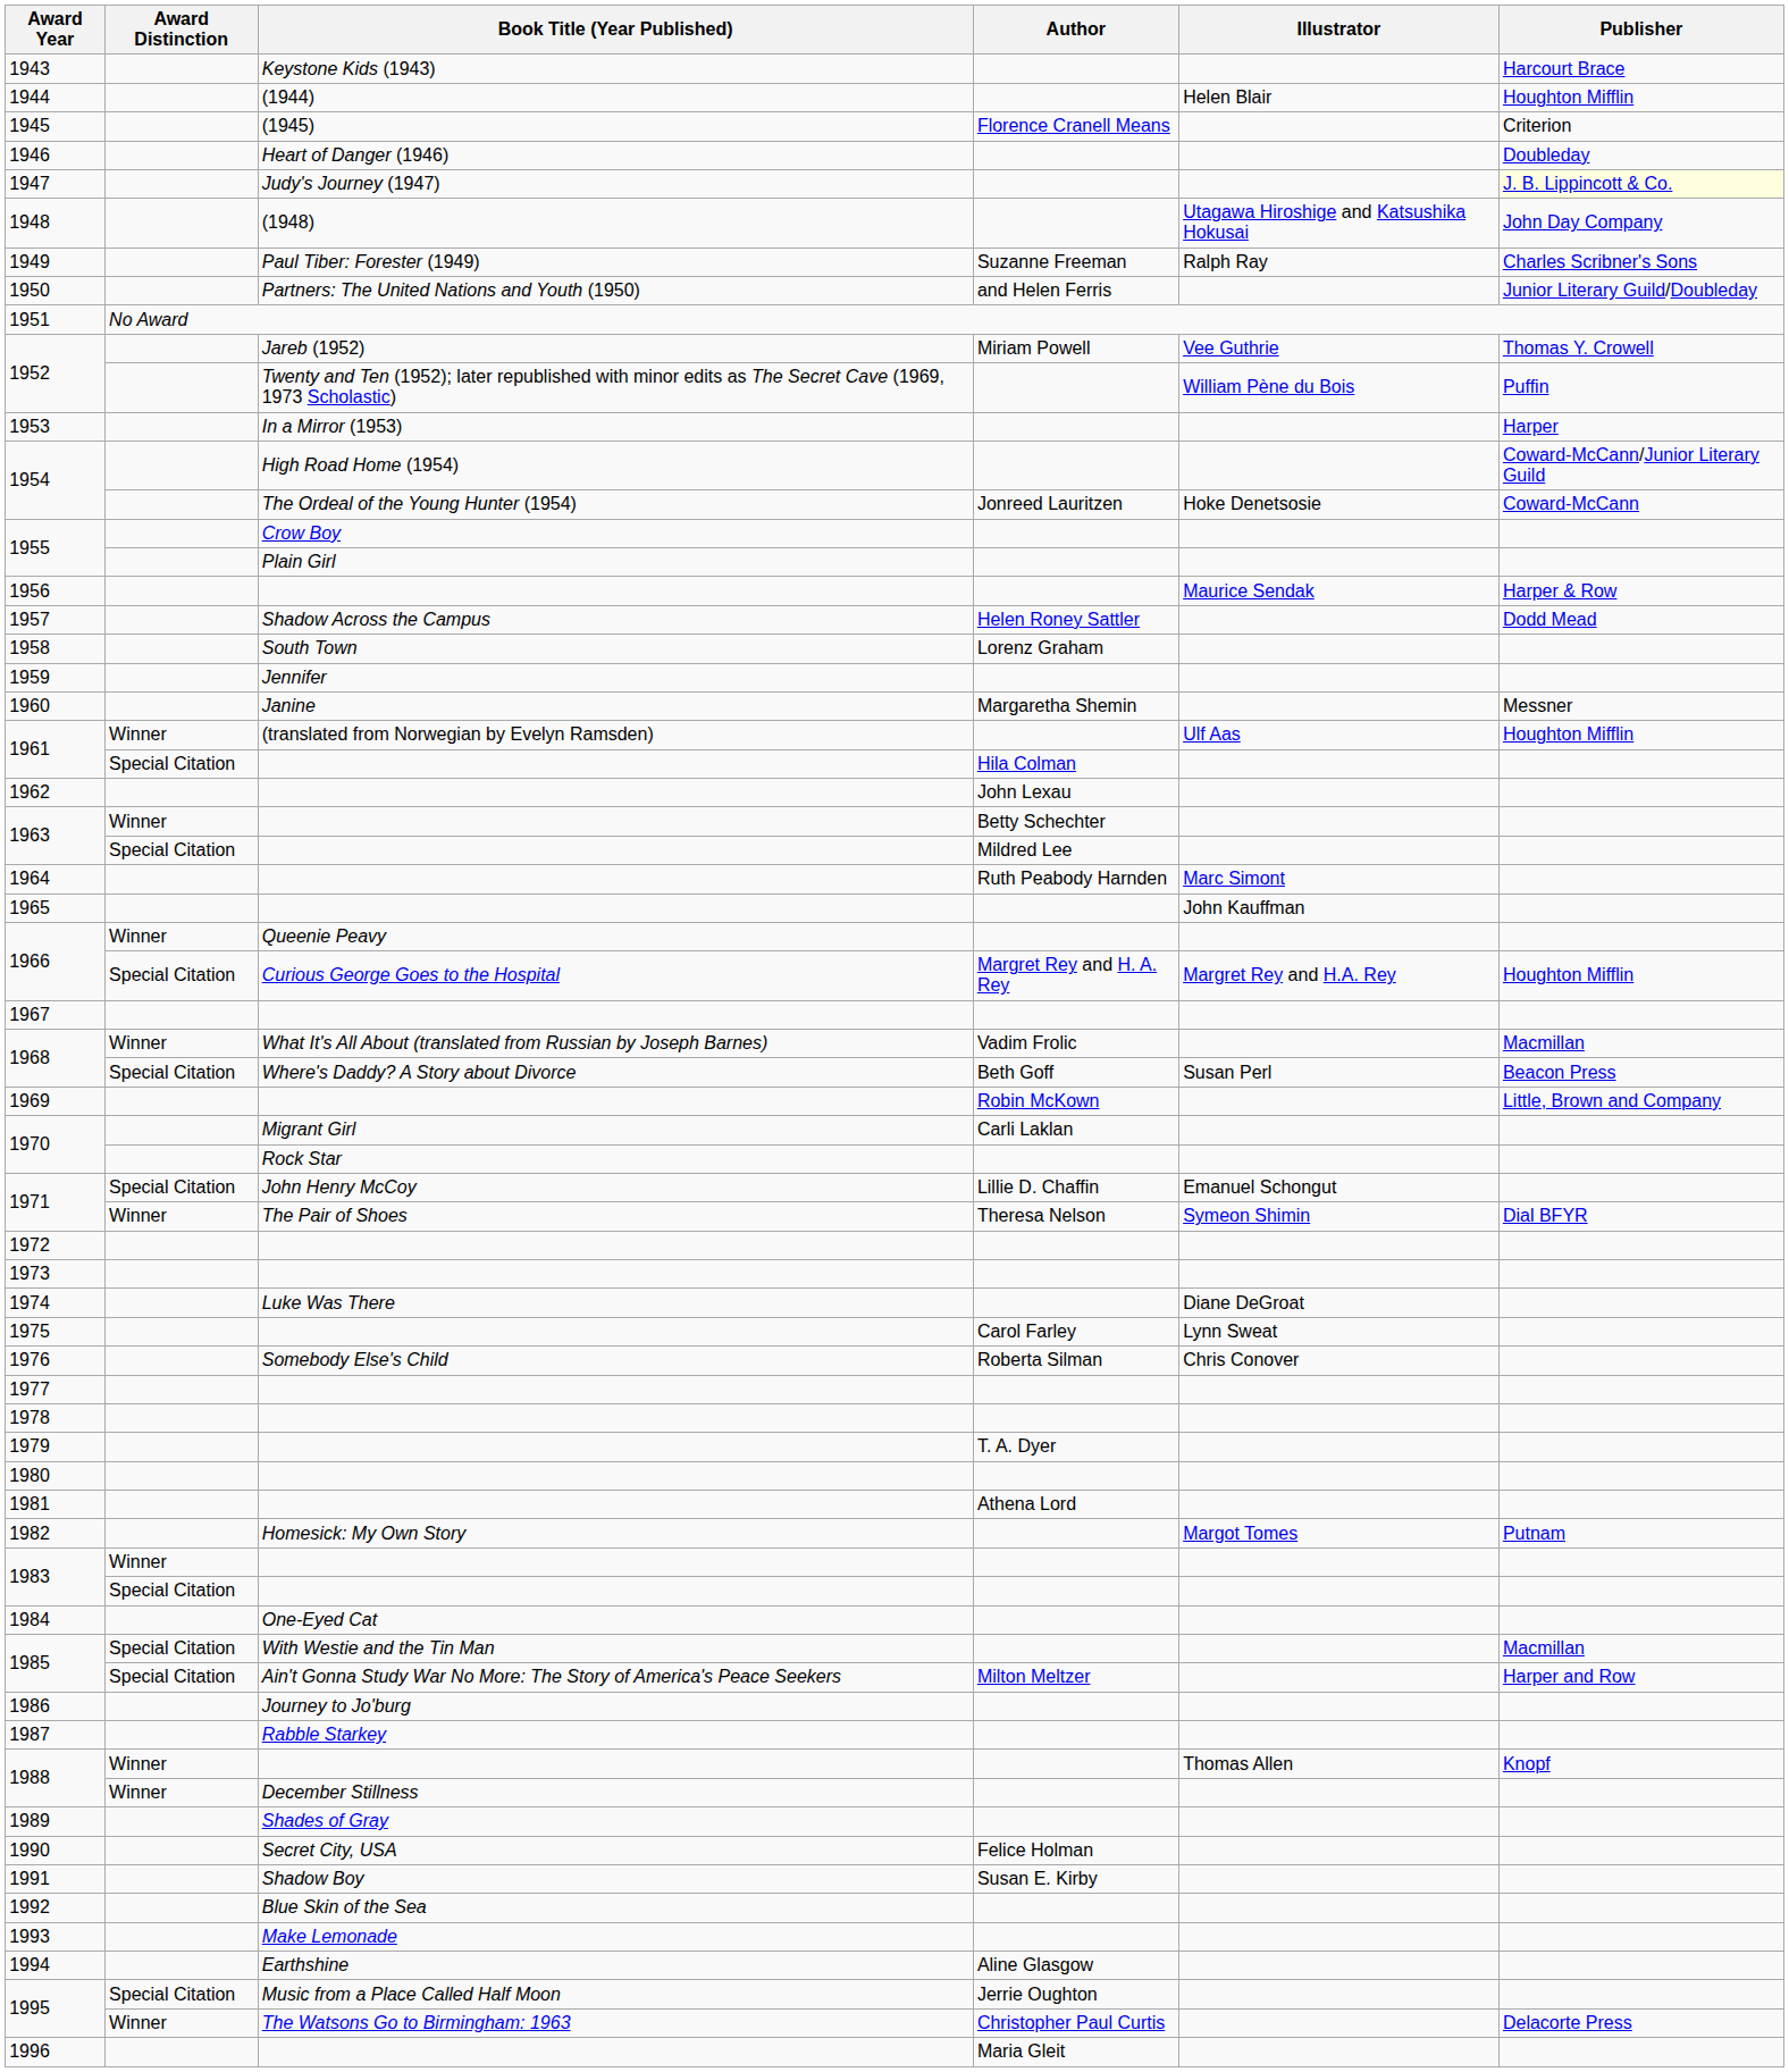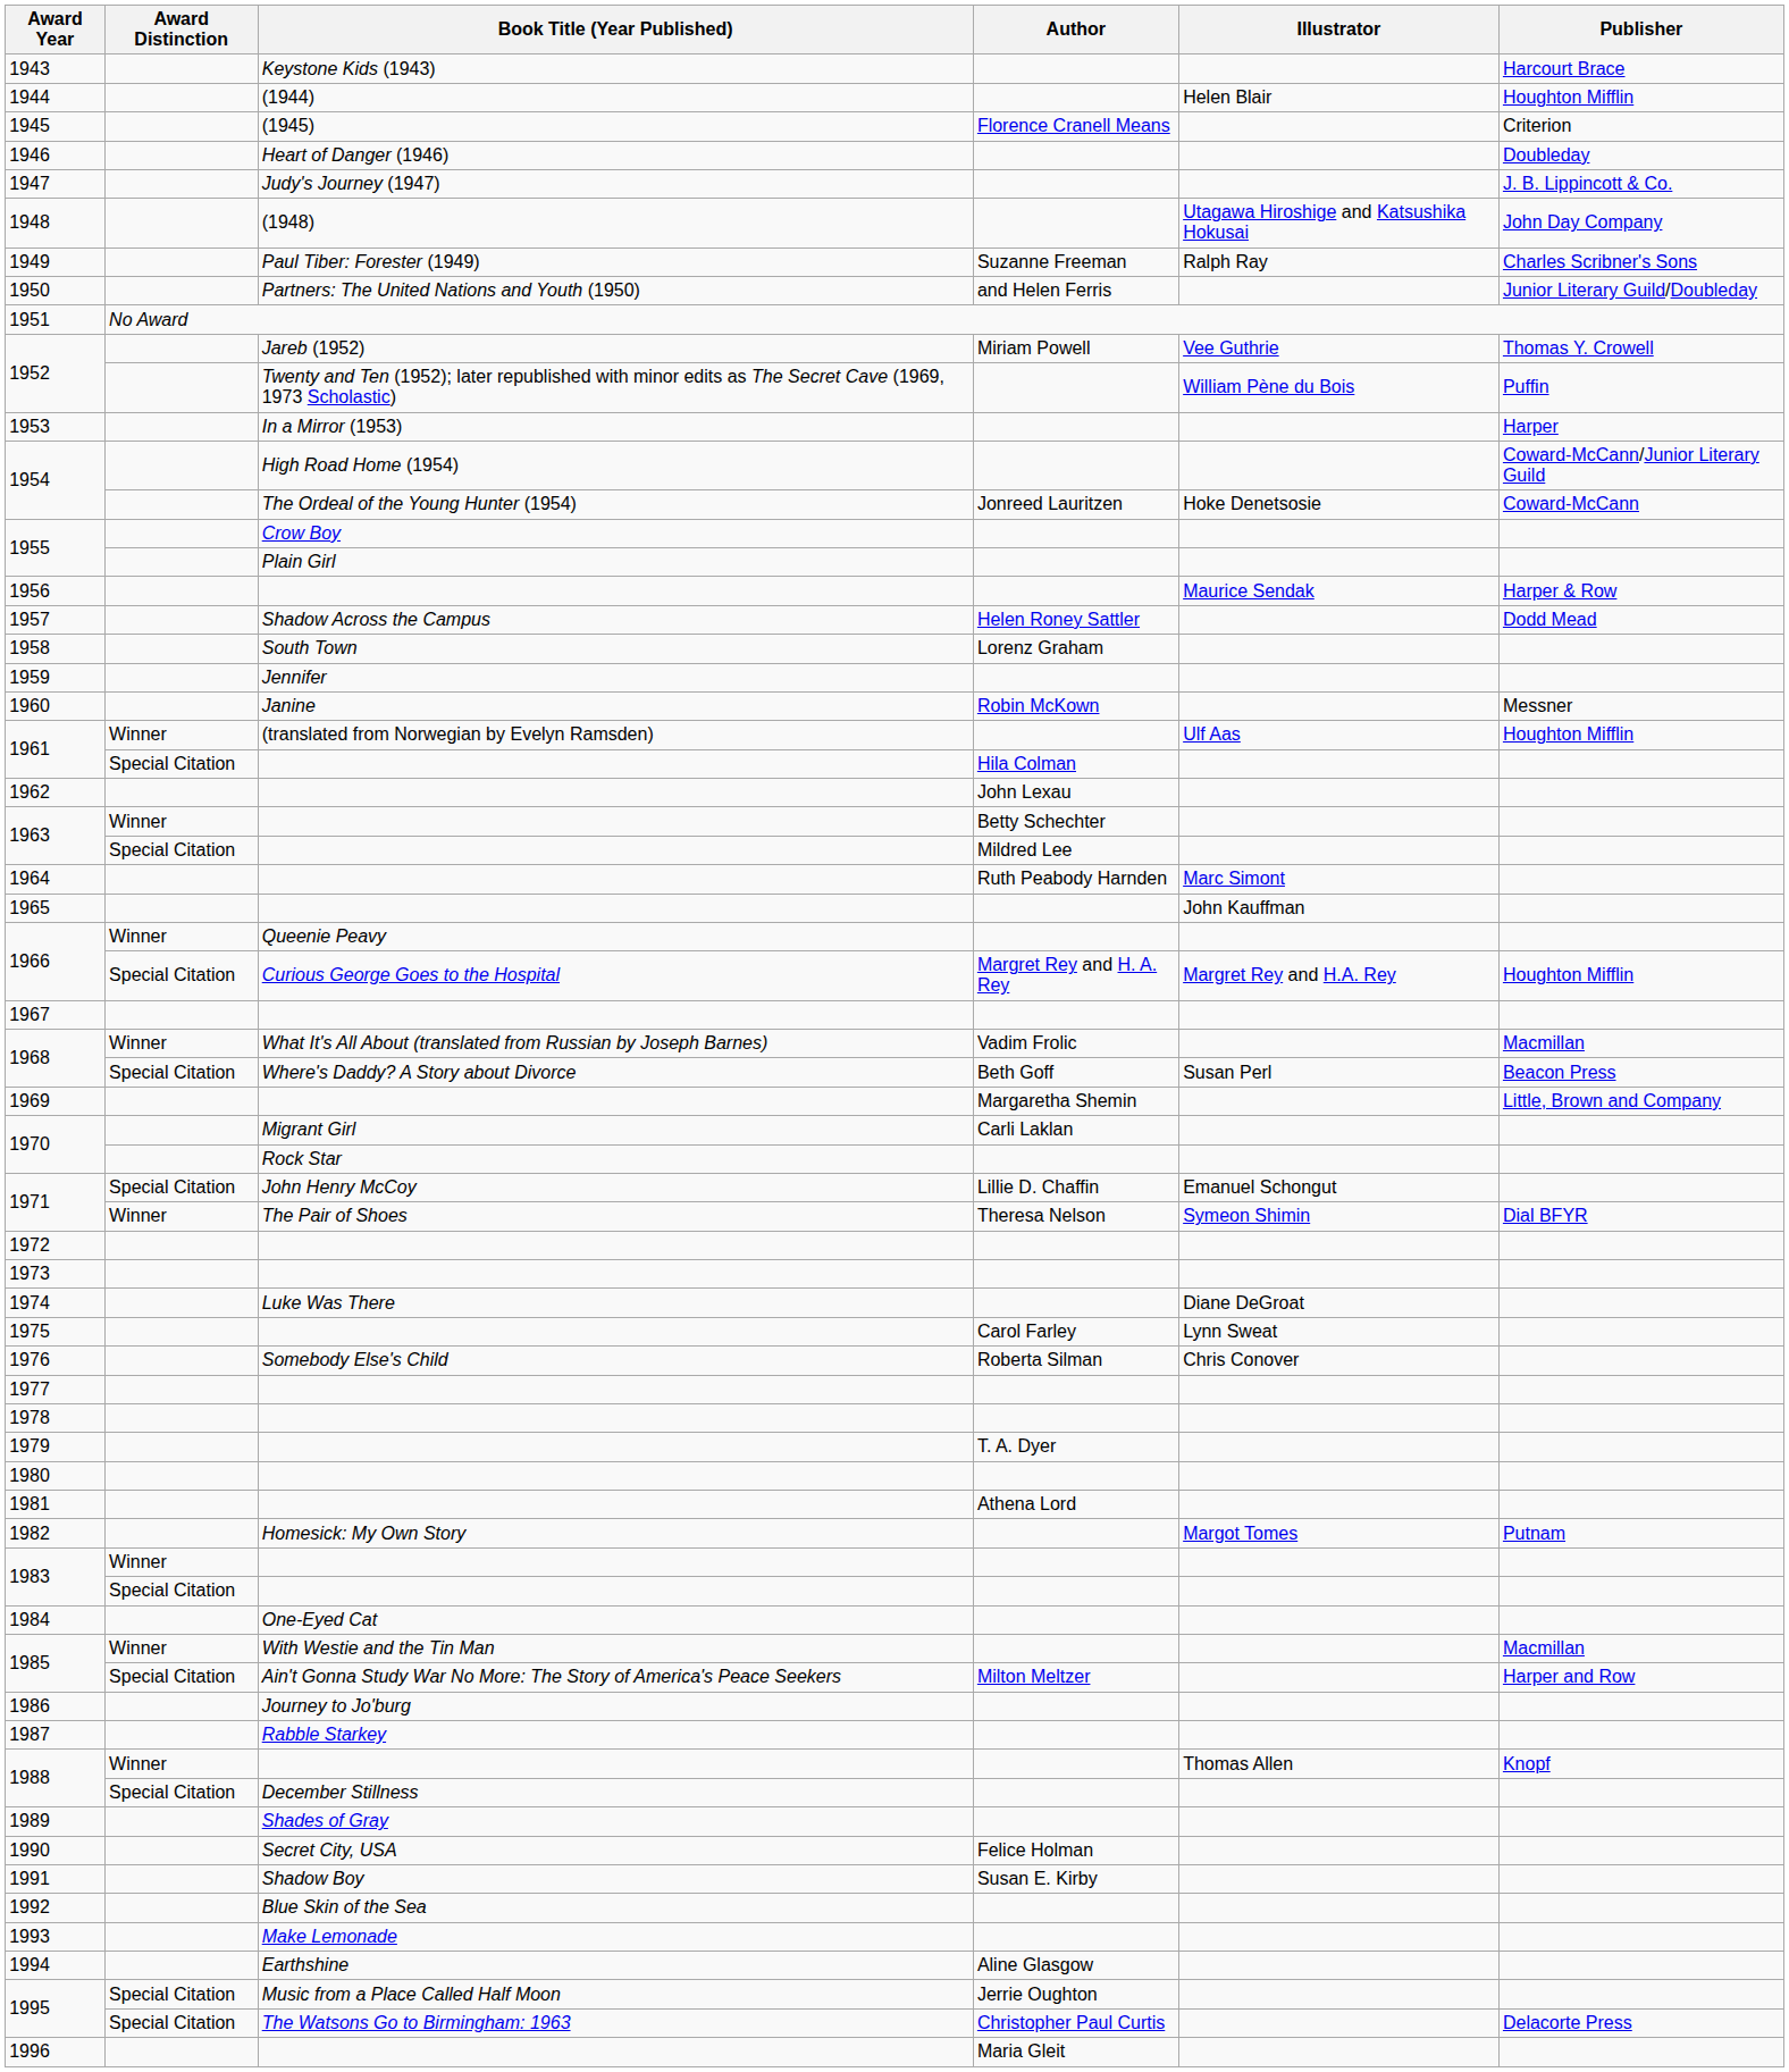 <table class="wikitable sortable">
 <tr>
 <th>Award Year</th>
 <th>Award Distinction</th>
 <th>Book Title (Year Published)</th>
 <th>Author</th>
 <th>Illustrator</th>
 <th>Publisher</th>
 </tr>
 <tr>
 <td>1943</td>
 <td></td>
 <td><em>Keystone Kids</em> (1943)</td>
 <td></td>
 <td></td>
 <td><a href='#'>Harcourt Brace</a></td>
 </tr>
 <tr>
 <td>1944</td>
 <td></td>
 <td> (1944)</td>
 <td></td>
 <td>Helen Blair</td>
 <td><a href='#'>Houghton Mifflin</a></td>
 </tr>
 <tr>
 <td>1945</td>
 <td></td>
 <td> (1945)</td>
 <td><a href='#'>Florence Cranell Means</a></td>
 <td></td>
 <td>Criterion</td>
 </tr>
 <tr>
 <td>1946</td>
 <td></td>
 <td><em>Heart of Danger</em> (1946)</td>
 <td></td>
 <td></td>
 <td><a href='#'>Doubleday</a></td>
 </tr>
 <tr>
 <td>1947</td>
 <td></td>
 <td><em>Judy's Journey</em> (1947)</td>
 <td></td>
 <td></td>
-<td style="background: lightyellow;"><a href='#'>J. B. Lippincott & Co.</a></td>
+<td><a href='#'>J. B. Lippincott & Co.</a></td>
 </tr>
 <tr>
 <td>1948</td>
 <td></td>
 <td> (1948)</td>
 <td></td>
 <td><a href='#'>Utagawa Hiroshige</a> and <a href='#'>Katsushika Hokusai</a></td>
 <td><a href='#'>John Day Company</a></td>
 </tr>
 <tr>
 <td>1949</td>
 <td></td>
 <td><em>Paul Tiber: Forester</em> (1949)</td>
 <td>Suzanne Freeman</td>
 <td>Ralph Ray</td>
 <td><a href='#'>Charles Scribner's Sons</a></td>
 </tr>
 <tr>
 <td>1950</td>
 <td></td>
 <td><em>Partners: The United Nations and Youth</em> (1950)</td>
 <td> and Helen Ferris</td>
 <td></td>
 <td><a href='#'>Junior Literary Guild</a>/<a href='#'>Doubleday</a></td>
 </tr>
 <tr>
 <td>1951</td>
 <td colspan="5"><em>No Award</em></td>
 </tr>
 <tr>
 <td rowspan="2">1952</td>
 <td></td>
 <td><em>Jareb</em> (1952)</td>
 <td>Miriam Powell</td>
 <td><a href='#'>Vee Guthrie</a></td>
 <td><a href='#'>Thomas Y. Crowell</a></td>
 </tr>
 <tr>
 <td></td>
 <td><em>Twenty and Ten</em> (1952); later republished with minor edits as <em>The Secret Cave</em> (1969, 1973 <a href='#'>Scholastic</a>)</td>
 <td></td>
 <td><a href='#'>William Pène du Bois</a></td>
 <td><a href='#'>Puffin</a></td>
 </tr>
 <tr>
 <td>1953</td>
 <td></td>
 <td><em>In a Mirror</em> (1953)</td>
 <td></td>
 <td></td>
 <td><a href='#'>Harper</a></td>
 </tr>
 <tr>
 <td rowspan="2">1954</td>
 <td></td>
 <td><em>High Road Home</em> (1954)</td>
 <td></td>
 <td></td>
 <td><a href='#'>Coward-McCann</a>/<a href='#'>Junior Literary Guild</a></td>
 </tr>
 <tr>
 <td></td>
 <td><em>The Ordeal of the Young Hunter</em> (1954)</td>
 <td>Jonreed Lauritzen</td>
 <td>Hoke Denetsosie</td>
 <td><a href='#'>Coward-McCann</a></td>
 </tr>
 <tr>
 <td rowspan="2">1955</td>
 <td></td>
 <td><em><a href='#'>Crow Boy</a></em></td>
 <td></td>
 <td></td>
 <td></td>
 </tr>
 <tr>
 <td></td>
 <td><em>Plain Girl</em></td>
 <td></td>
 <td></td>
 <td></td>
 </tr>
 <tr>
 <td>1956</td>
 <td></td>
 <td></td>
 <td></td>
 <td><a href='#'>Maurice Sendak</a></td>
 <td><a href='#'>Harper & Row</a></td>
 </tr>
 <tr>
 <td>1957</td>
 <td></td>
 <td><em>Shadow Across the Campus</em></td>
 <td><a href='#'>Helen Roney Sattler</a></td>
 <td></td>
 <td><a href='#'>Dodd Mead</a></td>
 </tr>
 <tr>
 <td>1958</td>
 <td></td>
 <td><em>South Town</em></td>
 <td>Lorenz Graham</td>
 <td></td>
 <td></td>
 </tr>
 <tr>
 <td>1959</td>
 <td></td>
 <td><em>Jennifer</em></td>
 <td></td>
 <td></td>
 <td></td>
 </tr>
 <tr>
 <td>1960</td>
 <td></td>
 <td><em>Janine</em></td>
-<td>Margaretha Shemin</td>
+<td><a href='#'>Robin McKown</a></td>
 <td></td>
 <td>Messner</td>
 </tr>
 <tr>
 <td rowspan="2">1961</td>
 <td>Winner</td>
 <td> (translated from Norwegian by Evelyn Ramsden)</td>
 <td></td>
 <td><a href='#'>Ulf Aas</a></td>
 <td><a href='#'>Houghton Mifflin</a></td>
 </tr>
 <tr>
 <td>Special Citation</td>
 <td></td>
 <td><a href='#'>Hila Colman</a></td>
 <td></td>
 <td></td>
 </tr>
 <tr>
 <td>1962</td>
 <td></td>
 <td></td>
 <td>John Lexau</td>
 <td></td>
 <td></td>
 </tr>
 <tr>
 <td rowspan="2">1963</td>
 <td>Winner</td>
 <td></td>
 <td>Betty Schechter</td>
 <td></td>
 <td></td>
 </tr>
 <tr>
 <td>Special Citation</td>
 <td></td>
 <td>Mildred Lee</td>
 <td></td>
 <td></td>
 </tr>
 <tr>
 <td>1964</td>
 <td></td>
 <td></td>
 <td>Ruth Peabody Harnden</td>
 <td><a href='#'>Marc Simont</a></td>
 <td></td>
 </tr>
 <tr>
 <td>1965</td>
 <td></td>
 <td></td>
 <td></td>
 <td>John Kauffman</td>
 <td></td>
 </tr>
 <tr>
 <td rowspan="2">1966</td>
 <td>Winner</td>
 <td><em>Queenie Peavy</em></td>
 <td></td>
 <td></td>
 <td></td>
 </tr>
 <tr>
 <td>Special Citation</td>
 <td><em><a href='#'>Curious George Goes to the Hospital</a></em></td>
 <td><a href='#'>Margret Rey</a> and <a href='#'>H. A. Rey</a></td>
 <td><a href='#'>Margret Rey</a> and <a href='#'>H.A. Rey</a></td>
 <td><a href='#'>Houghton Mifflin</a></td>
 </tr>
 <tr>
 <td>1967</td>
 <td></td>
 <td></td>
 <td></td>
 <td></td>
 <td></td>
 </tr>
 <tr>
 <td rowspan="2">1968</td>
 <td>Winner</td>
 <td><em>What It's All About (translated from Russian by Joseph Barnes)</em></td>
 <td>Vadim Frolic</td>
 <td></td>
 <td><a href='#'>Macmillan</a></td>
 </tr>
 <tr>
 <td>Special Citation</td>
 <td><em>Where's Daddy? A Story about Divorce</em></td>
 <td>Beth Goff</td>
 <td>Susan Perl</td>
 <td><a href='#'>Beacon Press</a></td>
 </tr>
 <tr>
 <td>1969</td>
 <td></td>
 <td></td>
-<td><a href='#'>Robin McKown</a></td>
+<td>Margaretha Shemin</td>
 <td></td>
 <td><a href='#'>Little, Brown and Company</a></td>
 </tr>
 <tr>
 <td rowspan="2">1970</td>
 <td></td>
 <td><em>Migrant Girl</em></td>
 <td>Carli Laklan</td>
 <td></td>
 <td></td>
 </tr>
 <tr>
 <td></td>
 <td><em>Rock Star</em></td>
 <td></td>
 <td></td>
 <td></td>
 </tr>
 <tr>
 <td rowspan="2">1971</td>
 <td>Special Citation</td>
 <td><em>John Henry McCoy</em></td>
 <td>Lillie D. Chaffin</td>
 <td>Emanuel Schongut</td>
 <td></td>
 </tr>
 <tr>
 <td>Winner</td>
 <td><em>The Pair of Shoes</em></td>
 <td>Theresa Nelson</td>
 <td><a href='#'>Symeon Shimin</a></td>
 <td><a href='#'>Dial BFYR</a></td>
 </tr>
 <tr>
 <td>1972</td>
 <td></td>
 <td></td>
 <td></td>
 <td></td>
 <td></td>
 </tr>
 <tr>
 <td>1973</td>
 <td></td>
 <td></td>
 <td></td>
 <td></td>
 <td></td>
 </tr>
 <tr>
 <td>1974</td>
 <td></td>
 <td><em>Luke Was There</em></td>
 <td></td>
 <td>Diane DeGroat</td>
 <td></td>
 </tr>
 <tr>
 <td>1975</td>
 <td></td>
 <td></td>
 <td>Carol Farley</td>
 <td>Lynn Sweat</td>
 <td></td>
 </tr>
 <tr>
 <td>1976</td>
 <td></td>
 <td><em>Somebody Else's Child</em></td>
 <td>Roberta Silman</td>
 <td>Chris Conover</td>
 <td></td>
 </tr>
 <tr>
 <td>1977</td>
 <td></td>
 <td></td>
 <td></td>
 <td></td>
 <td></td>
 </tr>
 <tr>
 <td>1978</td>
 <td></td>
 <td></td>
 <td></td>
 <td></td>
 <td></td>
 </tr>
 <tr>
 <td>1979</td>
 <td></td>
 <td></td>
 <td>T. A. Dyer</td>
 <td></td>
 <td></td>
 </tr>
 <tr>
 <td>1980</td>
 <td></td>
 <td></td>
 <td></td>
 <td></td>
 <td></td>
 </tr>
 <tr>
 <td>1981</td>
 <td></td>
 <td></td>
 <td>Athena Lord</td>
 <td></td>
 <td></td>
 </tr>
 <tr>
 <td>1982</td>
 <td></td>
 <td><em>Homesick: My Own Story</em></td>
 <td></td>
 <td><a href='#'>Margot Tomes</a></td>
 <td><a href='#'>Putnam</a></td>
 </tr>
 <tr>
 <td rowspan="2">1983</td>
 <td>Winner</td>
 <td></td>
 <td></td>
 <td></td>
 <td></td>
 </tr>
 <tr>
 <td>Special Citation</td>
 <td></td>
 <td></td>
 <td></td>
 <td></td>
 </tr>
 <tr>
 <td>1984</td>
 <td></td>
 <td><em>One-Eyed Cat</em></td>
 <td></td>
 <td></td>
 <td></td>
 </tr>
 <tr>
 <td rowspan="2">1985</td>
-<td>Special Citation</td>
+<td>Winner</td>
 <td><em>With Westie and the Tin Man</em></td>
 <td></td>
 <td></td>
 <td><a href='#'>Macmillan</a></td>
 </tr>
 <tr>
 <td>Special Citation</td>
 <td><em>Ain't Gonna Study War No More: The Story of America's Peace Seekers</em></td>
 <td><a href='#'>Milton Meltzer</a></td>
 <td></td>
 <td><a href='#'>Harper and Row</a></td>
 </tr>
 <tr>
 <td>1986</td>
 <td></td>
 <td><em>Journey to Jo'burg</em></td>
 <td></td>
 <td></td>
 <td></td>
 </tr>
 <tr>
 <td>1987</td>
 <td></td>
 <td><em><a href='#'>Rabble Starkey</a></em></td>
 <td></td>
 <td></td>
 <td></td>
 </tr>
 <tr>
 <td rowspan="2">1988</td>
 <td>Winner</td>
 <td></td>
 <td></td>
 <td>Thomas Allen</td>
 <td><a href='#'>Knopf</a></td>
 </tr>
 <tr>
-<td>Winner</td>
+<td>Special Citation</td>
 <td><em>December Stillness</em></td>
 <td></td>
 <td></td>
 <td></td>
 </tr>
 <tr>
 <td>1989</td>
 <td></td>
 <td><em><a href='#'>Shades of Gray</a></em></td>
 <td></td>
 <td></td>
 <td></td>
 </tr>
 <tr>
 <td>1990</td>
 <td></td>
 <td><em>Secret City, USA</em></td>
 <td>Felice Holman</td>
 <td></td>
 <td></td>
 </tr>
 <tr>
 <td>1991</td>
 <td></td>
 <td><em>Shadow Boy</em></td>
 <td>Susan E. Kirby</td>
 <td></td>
 <td></td>
 </tr>
 <tr>
 <td>1992</td>
 <td></td>
 <td><em>Blue Skin of the Sea</em></td>
 <td></td>
 <td></td>
 <td></td>
 </tr>
 <tr>
 <td>1993</td>
 <td></td>
 <td><em><a href='#'>Make Lemonade</a></em></td>
 <td></td>
 <td></td>
 <td></td>
 </tr>
 <tr>
 <td>1994</td>
 <td></td>
 <td><em>Earthshine</em></td>
 <td>Aline Glasgow</td>
 <td></td>
 <td></td>
 </tr>
 <tr>
 <td rowspan="2">1995</td>
 <td>Special Citation</td>
 <td><em>Music from a Place Called Half Moon</em></td>
 <td>Jerrie Oughton</td>
 <td></td>
 <td></td>
 </tr>
 <tr>
-<td>Winner</td>
+<td>Special Citation</td>
 <td><em><a href='#'>The Watsons Go to Birmingham: 1963</a></em></td>
 <td><a href='#'>Christopher Paul Curtis</a></td>
 <td></td>
 <td><a href='#'>Delacorte Press</a></td>
 </tr>
 <tr>
 <td>1996</td>
 <td></td>
 <td></td>
 <td>Maria Gleit</td>
 <td></td>
 <td></td>
 </tr>
 </table>
